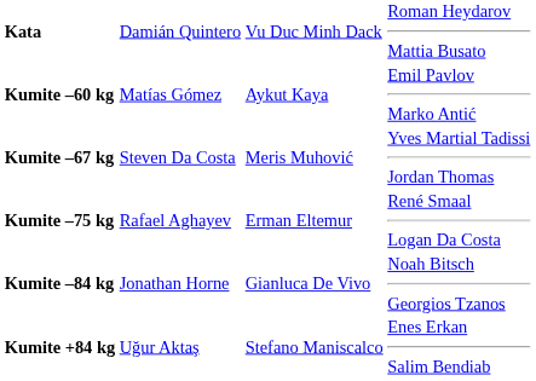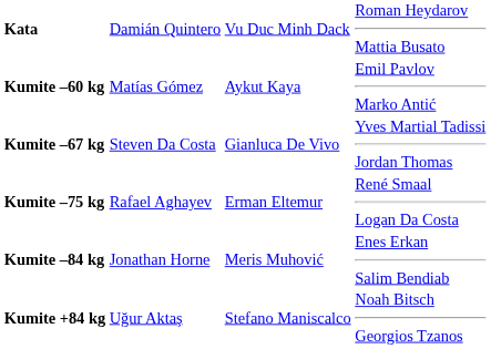 <table>
 <tr>
 <td><strong>Kata</strong></td>
 <td> <a href='#'>Damián Quintero</a></td>
 <td> <a href='#'>Vu Duc Minh Dack</a></td>
 <td> <a href='#'>Roman Heydarov</a><hr> <a href='#'>Mattia Busato</a></td>
 </tr>
 <tr>
 <td><strong>Kumite –60 kg</strong></td>
 <td> <a href='#'>Matías Gómez</a></td>
 <td> <a href='#'>Aykut Kaya</a></td>
 <td> <a href='#'>Emil Pavlov</a><hr> <a href='#'>Marko Antić</a></td>
 </tr>
 <tr>
 <td><strong>Kumite –67 kg</strong></td>
 <td> <a href='#'>Steven Da Costa</a></td>
-<td> <a href='#'>Meris Muhović</a></td>
+<td> <a href='#'>Gianluca De Vivo</a></td>
 <td> <a href='#'>Yves Martial Tadissi</a><hr> <a href='#'>Jordan Thomas</a></td>
 </tr>
 <tr>
 <td><strong>Kumite –75 kg</strong></td>
 <td> <a href='#'>Rafael Aghayev</a></td>
 <td> <a href='#'>Erman Eltemur</a></td>
 <td> <a href='#'>René Smaal</a><hr> <a href='#'>Logan Da Costa</a></td>
 </tr>
 <tr>
 <td><strong>Kumite –84 kg</strong></td>
 <td> <a href='#'>Jonathan Horne</a></td>
-<td> <a href='#'>Gianluca De Vivo</a></td>
-<td> <a href='#'>Noah Bitsch</a><hr> <a href='#'>Georgios Tzanos</a></td>
+<td> <a href='#'>Meris Muhović</a></td>
+<td> <a href='#'>Enes Erkan</a><hr> <a href='#'>Salim Bendiab</a></td>
 </tr>
 <tr>
 <td><strong>Kumite +84 kg</strong></td>
 <td> <a href='#'>Uğur Aktaş</a></td>
 <td> <a href='#'>Stefano Maniscalco</a></td>
-<td> <a href='#'>Enes Erkan</a><hr> <a href='#'>Salim Bendiab</a></td>
+<td> <a href='#'>Noah Bitsch</a><hr> <a href='#'>Georgios Tzanos</a></td>
 </tr>
 </table>
